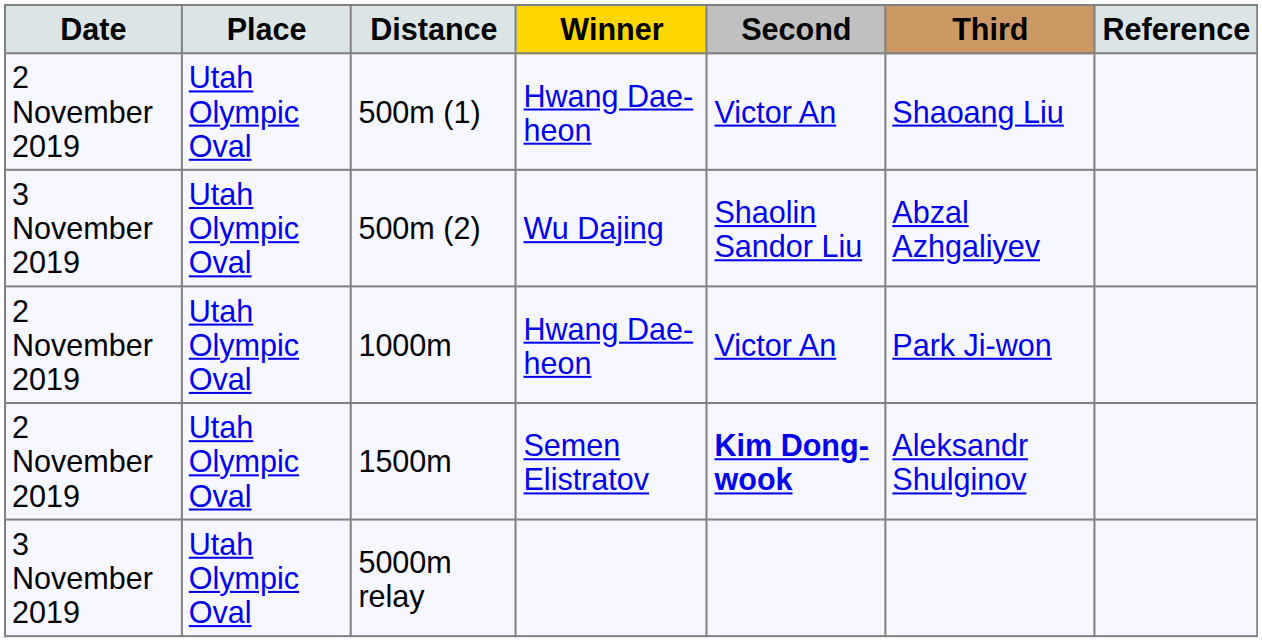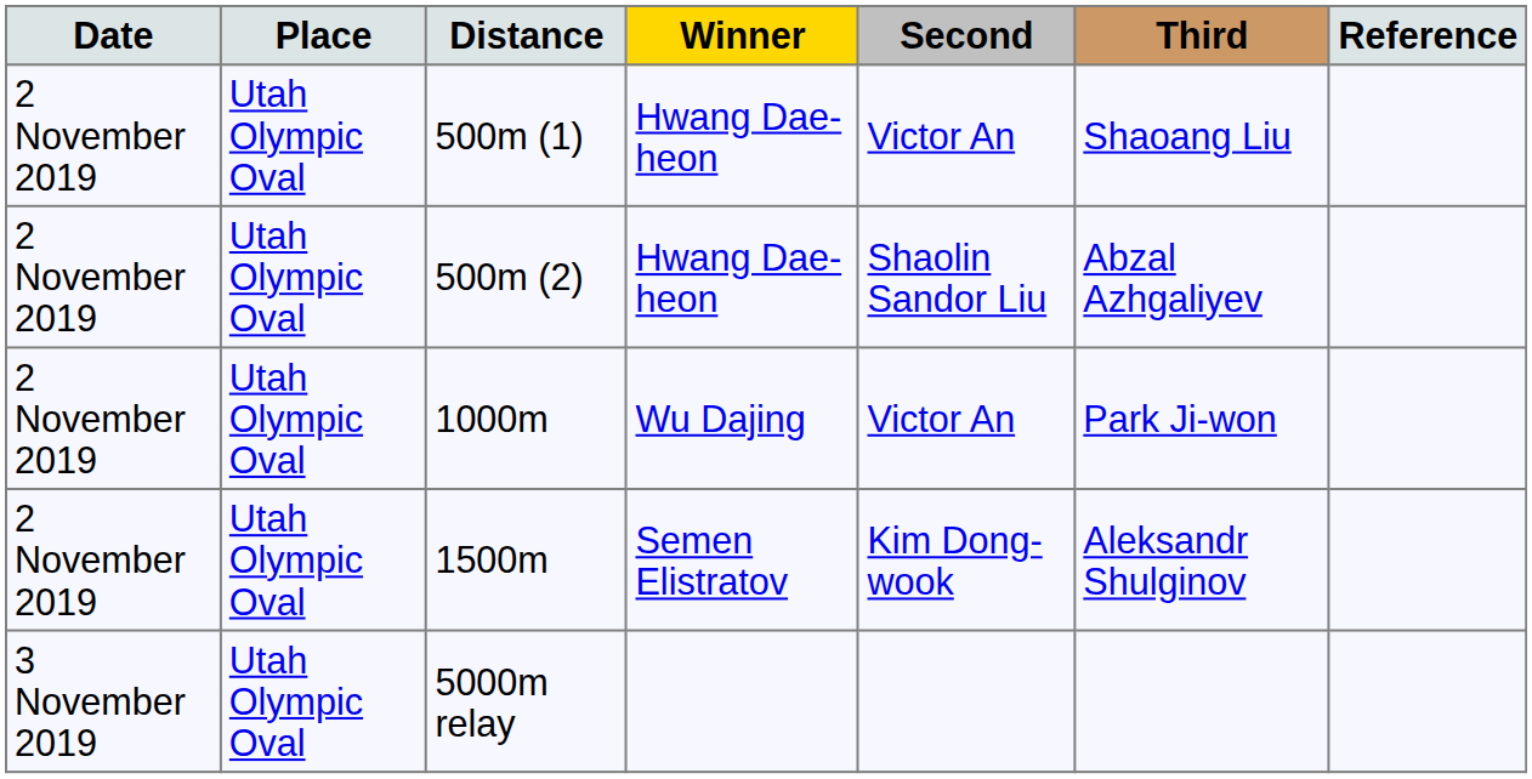 <table bgcolor="#f7f8ff" cellpadding="3" cellspacing="0" border="1" style="font-size: 95%; border: gray solid 1px; border-collapse: collapse;">
 <tr bgcolor="#cccccc" (1>
 <td width="150" align="center" bgcolor="#dce5e5"><strong>Date</strong></td>
 <td width="220" align="center" bgcolor="#dce5e5"><strong>Place</strong></td>
 <td width="150" align="center" bgcolor="#dce5e5"><strong>Distance</strong></td>
 <td align="center" bgcolor="gold" width="250"><strong>Winner</strong></td>
 <td align="center" bgcolor="silver" width="250"><strong>Second</strong></td>
 <td width="250" align="center" bgcolor="#cc9966"><strong>Third</strong></td>
 <td width="30" align="center" bgcolor="#dce5e5"><strong>Reference</strong></td>
 </tr>
 <tr align="left">
 <td>2 November 2019</td>
 <td><a href='#'>Utah Olympic Oval</a></td>
 <td>500m (1)</td>
 <td> <a href='#'>Hwang Dae-heon</a></td>
 <td> <a href='#'>Victor An</a></td>
 <td> <a href='#'>Shaoang Liu</a></td>
 <td> </td>
 </tr>
 <tr align="left">
-<td>3 November 2019</td>
+<td>2 November 2019</td>
 <td><a href='#'>Utah Olympic Oval</a></td>
 <td>500m (2)</td>
-<td> <a href='#'>Wu Dajing</a></td>
+<td> <a href='#'>Hwang Dae-heon</a></td>
 <td> <a href='#'>Shaolin Sandor Liu</a></td>
 <td> <a href='#'>Abzal Azhgaliyev</a></td>
 <td> </td>
 </tr>
 <tr align="left">
 <td>2 November 2019</td>
 <td><a href='#'>Utah Olympic Oval</a></td>
 <td>1000m</td>
-<td> <a href='#'>Hwang Dae-heon</a></td>
+<td> <a href='#'>Wu Dajing</a></td>
 <td> <a href='#'>Victor An</a></td>
 <td> <a href='#'>Park Ji-won</a></td>
 <td> </td>
 </tr>
 <tr align="left">
 <td>2 November 2019</td>
 <td><a href='#'>Utah Olympic Oval</a></td>
 <td>1500m</td>
 <td> <a href='#'>Semen Elistratov</a></td>
-<td><strong> <a href='#'>Kim Dong-wook</a></strong></td>
+<td> <a href='#'>Kim Dong-wook</a></td>
 <td> <a href='#'>Aleksandr Shulginov</a></td>
 <td> </td>
 </tr>
 <tr align="left">
 <td>3 November 2019</td>
 <td><a href='#'>Utah Olympic Oval</a></td>
 <td>5000m relay</td>
 <td></td>
 <td></td>
 <td></td>
 <td> </td>
 </tr>
 </table>
